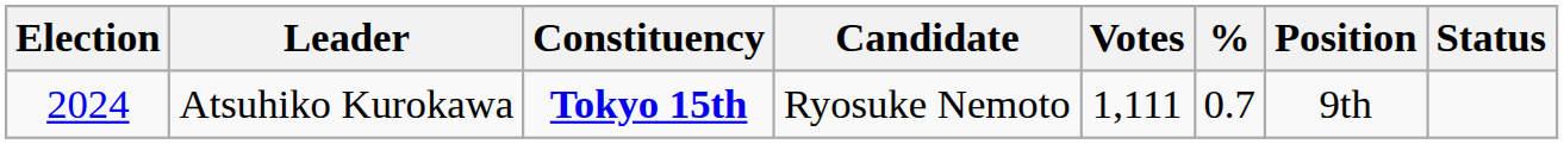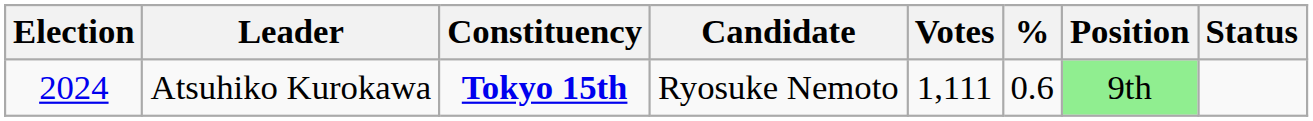 <table class="wikitable" style="text-align:center">
 <tr>
 <th>Election</th>
 <th>Leader</th>
 <th>Constituency</th>
 <th>Candidate</th>
 <th>Votes</th>
 <th>%</th>
 <th>Position</th>
 <th>Status</th>
 </tr>
 <tr>
 <td><a href='#'>2024</a></td>
 <td>Atsuhiko Kurokawa</td>
 <td><strong><a href='#'>Tokyo 15th</a></strong></td>
 <td>Ryosuke Nemoto</td>
 <td>1,111</td>
-<td>0.7</td>
-<td>9th</td>
+<td>0.6</td>
+<td style="background: lightgreen;">9th</td>
 <td></td>
 </tr>
 </table>
